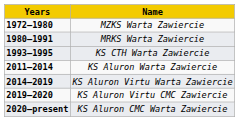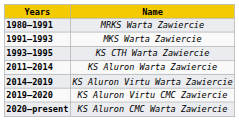 <table class="wikitable" style="font-size:100%">
 <tr>
 <th style="color:#000000; background-color:#F3CB00">Years</th>
 <th style="color:#000000; background-color:#F3CB00">Name</th>
 </tr>
-<tr>
-<td><strong>1972–1980</strong></td>
-<td align=center><em>MZKS Warta Zawiercie</em></td>
-</tr>
 <tr style="background:#EAECF0">
 <td><strong>1980–1991</strong></td>
 <td align=center><em>MRKS Warta Zawiercie</em></td>
+</tr>
+<tr>
+<td><strong>1991–1993</strong></td>
+<td align=center><em>MKS Warta Zawiercie</em></td>
 </tr>
 <tr style="background:#EAECF0">
 <td><strong>1993–1995</strong></td>
 <td align=center><em>KS CTH Warta Zawiercie</em></td>
 </tr>
 <tr>
 <td><strong>2011–2014</strong></td>
 <td align=center><em>KS Aluron Warta Zawiercie</em></td>
 </tr>
 <tr style="background:#EAECF0">
 <td><strong>2014–2019</strong></td>
 <td align=center><em>KS Aluron Virtu Warta Zawiercie</em></td>
 </tr>
 <tr>
 <td><strong>2019–2020</strong></td>
 <td align=center><em>KS Aluron Virtu CMC Zawiercie</em></td>
 </tr>
 <tr style="background:#EAECF0">
 <td><strong>2020–present</strong></td>
 <td align=center><em>KS Aluron CMC Warta Zawiercie</em></td>
 </tr>
 </table>
